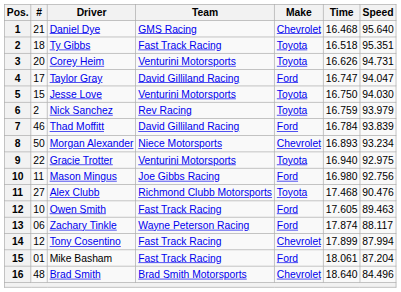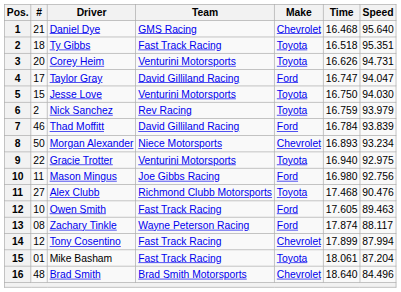 <table class="wikitable" style="font-size:95%">
 <tr>
 <th>Pos.</th>
 <th>#</th>
 <th>Driver</th>
 <th>Team</th>
 <th>Make</th>
 <th>Time</th>
 <th>Speed</th>
 </tr>
 <tr>
 <th>1</th>
 <td>21</td>
 <td><a href='#'>Daniel Dye</a></td>
 <td><a href='#'>GMS Racing</a></td>
 <td><a href='#'>Chevrolet</a></td>
 <td>16.468</td>
 <td>95.640</td>
 </tr>
 <tr>
 <th>2</th>
 <td>18</td>
 <td><a href='#'>Ty Gibbs</a></td>
 <td><a href='#'>Fast Track Racing</a></td>
 <td><a href='#'>Toyota</a></td>
 <td>16.518</td>
 <td>95.351</td>
 </tr>
 <tr>
 <th>3</th>
 <td>20</td>
 <td><a href='#'>Corey Heim</a></td>
 <td><a href='#'>Venturini Motorsports</a></td>
 <td><a href='#'>Toyota</a></td>
 <td>16.626</td>
 <td>94.731</td>
 </tr>
 <tr>
 <th>4</th>
 <td>17</td>
 <td><a href='#'>Taylor Gray</a></td>
 <td><a href='#'>David Gilliland Racing</a></td>
 <td><a href='#'>Ford</a></td>
 <td>16.747</td>
 <td>94.047</td>
 </tr>
 <tr>
 <th>5</th>
 <td>15</td>
 <td><a href='#'>Jesse Love</a></td>
 <td><a href='#'>Venturini Motorsports</a></td>
 <td><a href='#'>Toyota</a></td>
 <td>16.750</td>
 <td>94.030</td>
 </tr>
 <tr>
 <th>6</th>
 <td>2</td>
 <td><a href='#'>Nick Sanchez</a></td>
 <td><a href='#'>Rev Racing</a></td>
 <td><a href='#'>Toyota</a></td>
 <td>16.759</td>
 <td>93.979</td>
 </tr>
 <tr>
 <th>7</th>
 <td>46</td>
 <td><a href='#'>Thad Moffitt</a></td>
 <td><a href='#'>David Gilliland Racing</a></td>
 <td><a href='#'>Ford</a></td>
 <td>16.784</td>
 <td>93.839</td>
 </tr>
 <tr>
 <th>8</th>
 <td>50</td>
 <td><a href='#'>Morgan Alexander</a></td>
 <td><a href='#'>Niece Motorsports</a></td>
 <td><a href='#'>Chevrolet</a></td>
 <td>16.893</td>
 <td>93.234</td>
 </tr>
 <tr>
 <th>9</th>
 <td>22</td>
 <td><a href='#'>Gracie Trotter</a></td>
 <td><a href='#'>Venturini Motorsports</a></td>
 <td><a href='#'>Toyota</a></td>
 <td>16.940</td>
 <td>92.975</td>
 </tr>
 <tr>
 <th>10</th>
 <td>11</td>
 <td><a href='#'>Mason Mingus</a></td>
 <td><a href='#'>Joe Gibbs Racing</a></td>
 <td><a href='#'>Ford</a></td>
 <td>16.980</td>
 <td>92.756</td>
 </tr>
 <tr>
 <th>11</th>
 <td>27</td>
 <td><a href='#'>Alex Clubb</a></td>
 <td><a href='#'>Richmond Clubb Motorsports</a></td>
 <td><a href='#'>Toyota</a></td>
 <td>17.468</td>
 <td>90.476</td>
 </tr>
 <tr>
 <th>12</th>
 <td>10</td>
 <td><a href='#'>Owen Smith</a></td>
 <td><a href='#'>Fast Track Racing</a></td>
 <td><a href='#'>Ford</a></td>
 <td>17.605</td>
 <td>89.463</td>
 </tr>
 <tr>
 <th>13</th>
-<td>06</td>
+<td>08</td>
 <td><a href='#'>Zachary Tinkle</a></td>
 <td><a href='#'>Wayne Peterson Racing</a></td>
 <td><a href='#'>Ford</a></td>
 <td>17.874</td>
 <td>88.117</td>
 </tr>
 <tr>
 <th>14</th>
 <td>12</td>
 <td><a href='#'>Tony Cosentino</a></td>
 <td><a href='#'>Fast Track Racing</a></td>
 <td><a href='#'>Chevrolet</a></td>
 <td>17.899</td>
 <td>87.994</td>
 </tr>
 <tr>
 <th>15</th>
 <td>01</td>
 <td>Mike Basham</td>
 <td><a href='#'>Fast Track Racing</a></td>
-<td><a href='#'>Ford</a></td>
+<td><a href='#'>Toyota</a></td>
 <td>18.061</td>
 <td>87.204</td>
 </tr>
 <tr>
 <th>16</th>
 <td>48</td>
 <td><a href='#'>Brad Smith</a></td>
 <td><a href='#'>Brad Smith Motorsports</a></td>
 <td><a href='#'>Chevrolet</a></td>
 <td>18.640</td>
 <td>84.496</td>
 </tr>
 <tr>
 <th colspan="7"></th>
 </tr>
 </table>
